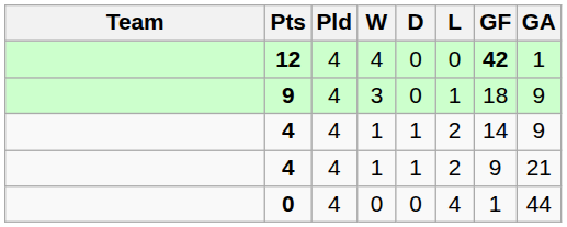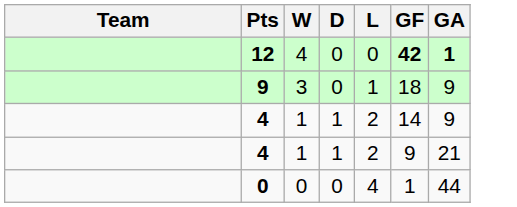 <table class="wikitable" style="text-align: center;">
 <tr>
 <th width=175>Team</th>
 <th width=20 abbr="Points">Pts</th>
-<th width=20 abbr="Played">Pld</th>
 <th width=20 abbr="Won">W</th>
 <th width=20 abbr="Drawn">D</th>
 <th width=20 abbr="Lost">L</th>
 <th width=20 abbr="Goals for">GF</th>
 <th width=20 abbr="Goals against">GA</th>
 </tr>
 <tr style="background:#ccffcc;">
 <td style="text-align:left;"></td>
 <td><strong>12</strong></td>
 <td>4</td>
-<td>4</td>
 <td>0</td>
 <td>0</td>
 <td><strong>42</strong></td>
-<td>1</td>
+<td><strong>1</strong></td>
 </tr>
 <tr style="background:#ccffcc;">
 <td style="text-align:left;"></td>
 <td><strong>9</strong></td>
-<td>4</td>
 <td>3</td>
 <td>0</td>
 <td>1</td>
 <td>18</td>
 <td>9</td>
 </tr>
 <tr>
 <td style="text-align:left;"></td>
 <td><strong>4</strong></td>
-<td>4</td>
 <td>1</td>
 <td>1</td>
 <td>2</td>
 <td>14</td>
 <td>9</td>
 </tr>
 <tr>
 <td style="text-align:left;"></td>
 <td><strong>4</strong></td>
-<td>4</td>
 <td>1</td>
 <td>1</td>
 <td>2</td>
 <td>9</td>
 <td>21</td>
 </tr>
 <tr>
 <td style="text-align:left;"></td>
 <td><strong>0</strong></td>
-<td>4</td>
 <td>0</td>
 <td>0</td>
 <td>4</td>
 <td>1</td>
 <td>44</td>
 </tr>
 </table>
